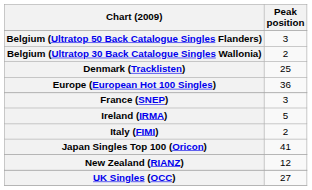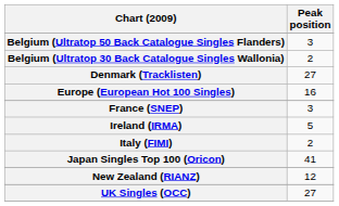 <table class="wikitable sortable plainrowheaders" style="text-align:center">
 <tr>
 <th scope="col">Chart (2009)</th>
 <th scope="col">Peak<br>position</th>
 </tr>
 <tr>
 </tr>
 <tr>
 </tr>
 <tr>
 <th scope="row">Belgium (<a href='#'>Ultratop 50 Back Catalogue Singles</a> Flanders)</th>
 <td>3</td>
 </tr>
 <tr>
 <th scope="row">Belgium (<a href='#'>Ultratop 30 Back Catalogue Singles</a> Wallonia)</th>
 <td>2</td>
 </tr>
 <tr>
 <th scope="row">Denmark (<a href='#'>Tracklisten</a>)</th>
-<td>25</td>
+<td>27</td>
 </tr>
 <tr>
 <th scope="row">Europe (<a href='#'>European Hot 100 Singles</a>)</th>
-<td>36</td>
+<td>16</td>
 </tr>
 <tr>
 </tr>
 <tr>
 <th scope="row">France (<a href='#'>SNEP</a>)</th>
 <td>3</td>
 </tr>
 <tr>
 <th scope="row">Ireland (<a href='#'>IRMA</a>)</th>
 <td>5</td>
 </tr>
 <tr>
 <th scope="row">Italy (<a href='#'>FIMI</a>)</th>
 <td>2</td>
 </tr>
 <tr>
 <th scope="row">Japan Singles Top 100 (<a href='#'>Oricon</a>)</th>
 <td>41</td>
 </tr>
 <tr>
 </tr>
 <tr>
 <th scope="row">New Zealand (<a href='#'>RIANZ</a>)</th>
 <td>12</td>
 </tr>
 <tr>
 </tr>
 <tr>
 </tr>
 <tr>
 </tr>
 <tr>
 </tr>
 <tr>
 <th scope="row"><a href='#'>UK Singles</a> (<a href='#'>OCC</a>)</th>
 <td>27</td>
 </tr>
 <tr>
 </tr>
 </table>
